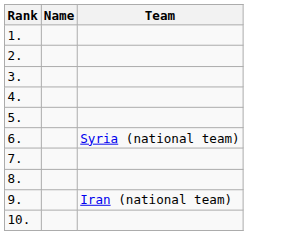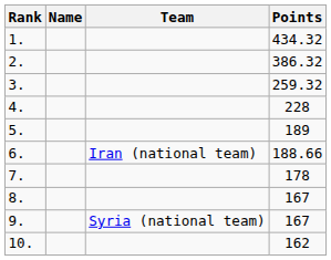 <table class="wikitable sortable">
 <tr>
 <th>Rank</th>
 <th>Name</th>
 <th>Team</th>
+<th>Points</th>
 </tr>
 <tr>
 <td>1.</td>
 <td></td>
 <td></td>
+<td align=center>434.32</td>
 </tr>
 <tr>
 <td>2.</td>
 <td></td>
 <td></td>
+<td align=center>386.32</td>
 </tr>
 <tr>
 <td>3.</td>
 <td></td>
 <td></td>
+<td align=center>259.32</td>
 </tr>
 <tr>
 <td>4.</td>
 <td></td>
 <td></td>
+<td align=center>228</td>
 </tr>
 <tr>
 <td>5.</td>
 <td></td>
 <td></td>
+<td align=center>189</td>
 </tr>
 <tr>
 <td>6.</td>
 <td></td>
-<td><a href='#'>Syria</a> (national team)</td>
+<td><a href='#'>Iran</a> (national team)</td>
+<td align=center>188.66</td>
 </tr>
 <tr>
 <td>7.</td>
 <td></td>
 <td></td>
+<td align=center>178</td>
 </tr>
 <tr>
 <td>8.</td>
 <td></td>
 <td></td>
+<td align=center>167</td>
 </tr>
 <tr>
 <td>9.</td>
 <td></td>
-<td><a href='#'>Iran</a> (national team)</td>
+<td><a href='#'>Syria</a> (national team)</td>
+<td align=center>167</td>
 </tr>
 <tr>
 <td>10.</td>
 <td></td>
 <td></td>
+<td align=center>162</td>
 </tr>
 </table>
